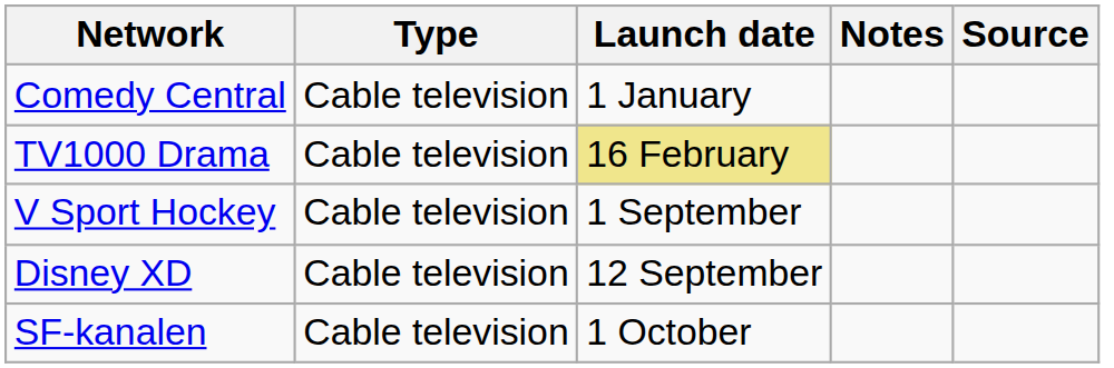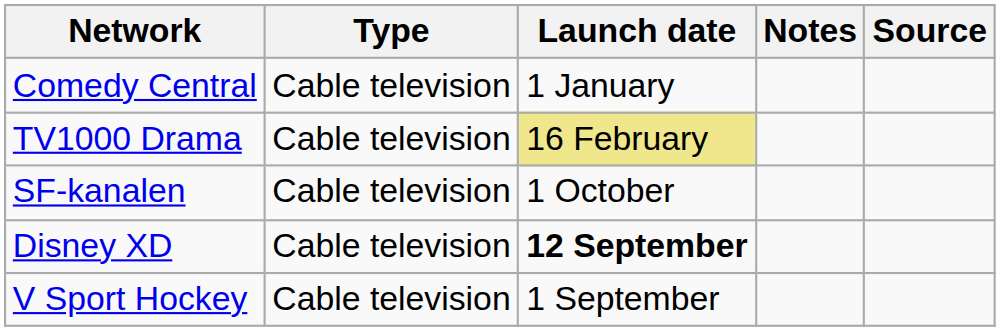 <table class="wikitable sortable">
 <tr>
 <th>Network</th>
 <th>Type</th>
 <th>Launch date</th>
 <th>Notes</th>
 <th>Source</th>
 </tr>
 <tr>
 <td><a href='#'>Comedy Central</a></td>
 <td>Cable television</td>
 <td>1 January</td>
 <td></td>
 <td></td>
 </tr>
 <tr>
 <td><a href='#'>TV1000 Drama</a></td>
 <td>Cable television</td>
 <td style="background: khaki;">16 February</td>
 <td></td>
 <td></td>
 </tr>
 <tr>
+<td><a href='#'>SF-kanalen</a></td>
+<td>Cable television</td>
+<td>1 October</td>
+<td></td>
+<td></td>
+</tr>
+<tr>
+<td><a href='#'>Disney XD</a></td>
+<td>Cable television</td>
+<td><strong>12 September</strong></td>
+<td></td>
+<td></td>
+</tr>
+<tr>
 <td><a href='#'>V Sport Hockey</a></td>
 <td>Cable television</td>
 <td>1 September</td>
 <td></td>
 <td></td>
 </tr>
-<tr>
-<td><a href='#'>Disney XD</a></td>
-<td>Cable television</td>
-<td>12 September</td>
-<td></td>
-<td></td>
-</tr>
-<tr>
-<td><a href='#'>SF-kanalen</a></td>
-<td>Cable television</td>
-<td>1 October</td>
-<td></td>
-<td></td>
-</tr>
 </table>
